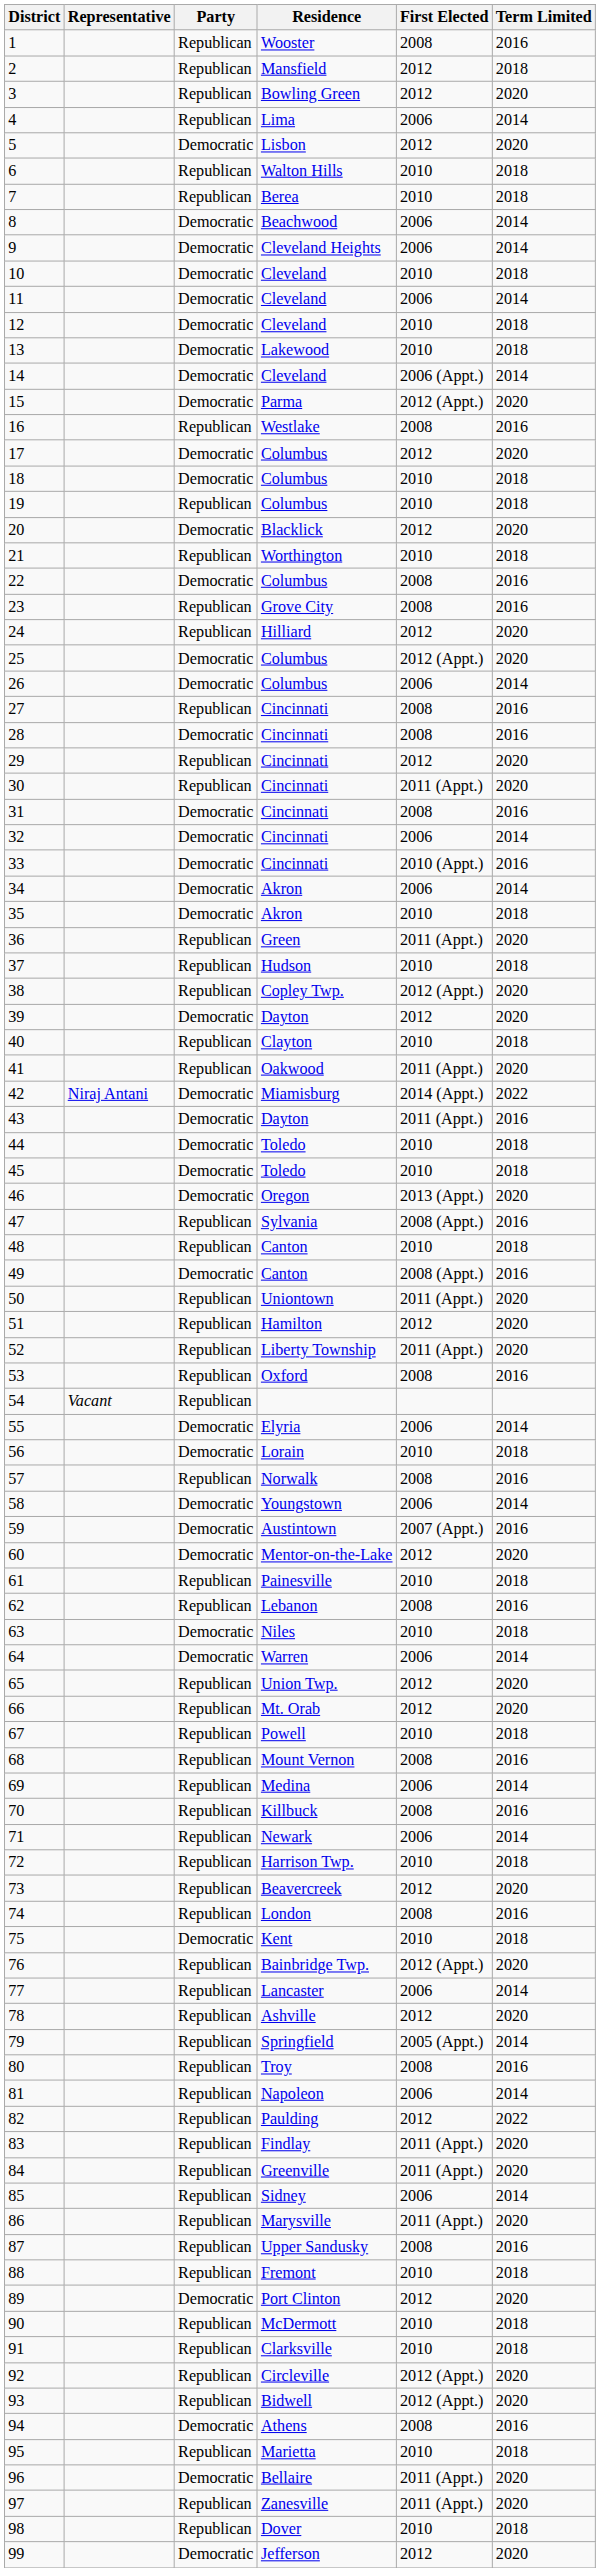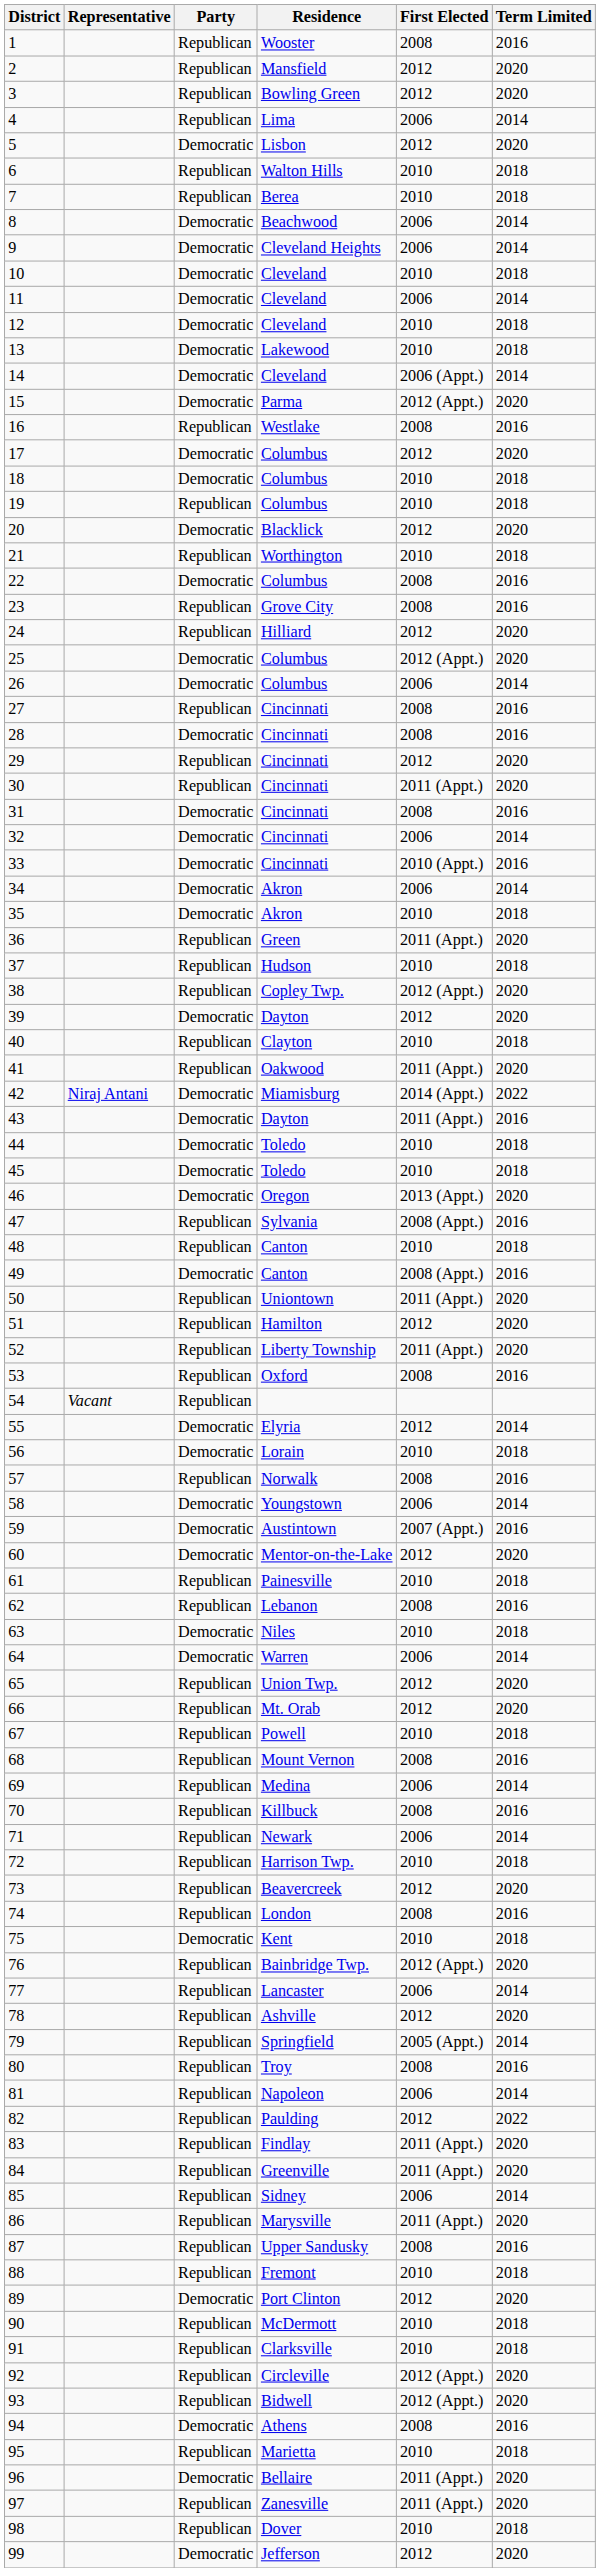 <table class="wikitable sortable">
 <tr>
 <th>District</th>
 <th>Representative</th>
 <th>Party</th>
 <th>Residence</th>
 <th>First Elected</th>
 <th>Term Limited</th>
 </tr>
 <tr>
 <td>1</td>
 <td></td>
 <td>Republican</td>
 <td><a href='#'>Wooster</a></td>
 <td>2008</td>
 <td>2016</td>
 </tr>
 <tr>
 <td>2</td>
 <td></td>
 <td>Republican</td>
 <td><a href='#'>Mansfield</a></td>
 <td>2012</td>
-<td>2018</td>
+<td>2020</td>
 </tr>
 <tr>
 <td>3</td>
 <td></td>
 <td>Republican</td>
 <td><a href='#'>Bowling Green</a></td>
 <td>2012</td>
 <td>2020</td>
 </tr>
 <tr>
 <td>4</td>
 <td></td>
 <td>Republican</td>
 <td><a href='#'>Lima</a></td>
 <td>2006</td>
 <td>2014</td>
 </tr>
 <tr>
 <td>5</td>
 <td></td>
 <td>Democratic</td>
 <td><a href='#'>Lisbon</a></td>
 <td>2012</td>
 <td>2020</td>
 </tr>
 <tr>
 <td>6</td>
 <td></td>
 <td>Republican</td>
 <td><a href='#'>Walton Hills</a></td>
 <td>2010</td>
 <td>2018</td>
 </tr>
 <tr>
 <td>7</td>
 <td></td>
 <td>Republican</td>
 <td><a href='#'>Berea</a></td>
 <td>2010</td>
 <td>2018</td>
 </tr>
 <tr>
 <td>8</td>
 <td></td>
 <td>Democratic</td>
 <td><a href='#'>Beachwood</a></td>
 <td>2006</td>
 <td>2014</td>
 </tr>
 <tr>
 <td>9</td>
 <td></td>
 <td>Democratic</td>
 <td><a href='#'>Cleveland Heights</a></td>
 <td>2006</td>
 <td>2014</td>
 </tr>
 <tr>
 <td>10</td>
 <td></td>
 <td>Democratic</td>
 <td><a href='#'>Cleveland</a></td>
 <td>2010</td>
 <td>2018</td>
 </tr>
 <tr>
 <td>11</td>
 <td></td>
 <td>Democratic</td>
 <td><a href='#'>Cleveland</a></td>
 <td>2006</td>
 <td>2014</td>
 </tr>
 <tr>
 <td>12</td>
 <td></td>
 <td>Democratic</td>
 <td><a href='#'>Cleveland</a></td>
 <td>2010</td>
 <td>2018</td>
 </tr>
 <tr>
 <td>13</td>
 <td></td>
 <td>Democratic</td>
 <td><a href='#'>Lakewood</a></td>
 <td>2010</td>
 <td>2018</td>
 </tr>
 <tr>
 <td>14</td>
 <td></td>
 <td>Democratic</td>
 <td><a href='#'>Cleveland</a></td>
 <td>2006 (Appt.)</td>
 <td>2014</td>
 </tr>
 <tr>
 <td>15</td>
 <td></td>
 <td>Democratic</td>
 <td><a href='#'>Parma</a></td>
 <td>2012 (Appt.)</td>
 <td>2020</td>
 </tr>
 <tr>
 <td>16</td>
 <td></td>
 <td>Republican</td>
 <td><a href='#'>Westlake</a></td>
 <td>2008</td>
 <td>2016</td>
 </tr>
 <tr>
 <td>17</td>
 <td></td>
 <td>Democratic</td>
 <td><a href='#'>Columbus</a></td>
 <td>2012</td>
 <td>2020</td>
 </tr>
 <tr>
 <td>18</td>
 <td></td>
 <td>Democratic</td>
 <td><a href='#'>Columbus</a></td>
 <td>2010</td>
 <td>2018</td>
 </tr>
 <tr>
 <td>19</td>
 <td></td>
 <td>Republican</td>
 <td><a href='#'>Columbus</a></td>
 <td>2010</td>
 <td>2018</td>
 </tr>
 <tr>
 <td>20</td>
 <td></td>
 <td>Democratic</td>
 <td><a href='#'>Blacklick</a></td>
 <td>2012</td>
 <td>2020</td>
 </tr>
 <tr>
 <td>21</td>
 <td></td>
 <td>Republican</td>
 <td><a href='#'>Worthington</a></td>
 <td>2010</td>
 <td>2018</td>
 </tr>
 <tr>
 <td>22</td>
 <td></td>
 <td>Democratic</td>
 <td><a href='#'>Columbus</a></td>
 <td>2008</td>
 <td>2016</td>
 </tr>
 <tr>
 <td>23</td>
 <td></td>
 <td>Republican</td>
 <td><a href='#'>Grove City</a></td>
 <td>2008</td>
 <td>2016</td>
 </tr>
 <tr>
 <td>24</td>
 <td></td>
 <td>Republican</td>
 <td><a href='#'>Hilliard</a></td>
 <td>2012</td>
 <td>2020</td>
 </tr>
 <tr>
 <td>25</td>
 <td></td>
 <td>Democratic</td>
 <td><a href='#'>Columbus</a></td>
 <td>2012 (Appt.)</td>
 <td>2020</td>
 </tr>
 <tr>
 <td>26</td>
 <td></td>
 <td>Democratic</td>
 <td><a href='#'>Columbus</a></td>
 <td>2006</td>
 <td>2014</td>
 </tr>
 <tr>
 <td>27</td>
 <td></td>
 <td>Republican</td>
 <td><a href='#'>Cincinnati</a></td>
 <td>2008</td>
 <td>2016</td>
 </tr>
 <tr>
 <td>28</td>
 <td></td>
 <td>Democratic</td>
 <td><a href='#'>Cincinnati</a></td>
 <td>2008</td>
 <td>2016</td>
 </tr>
 <tr>
 <td>29</td>
 <td></td>
 <td>Republican</td>
 <td><a href='#'>Cincinnati</a></td>
 <td>2012</td>
 <td>2020</td>
 </tr>
 <tr>
 <td>30</td>
 <td></td>
 <td>Republican</td>
 <td><a href='#'>Cincinnati</a></td>
 <td>2011 (Appt.)</td>
 <td>2020</td>
 </tr>
 <tr>
 <td>31</td>
 <td></td>
 <td>Democratic</td>
 <td><a href='#'>Cincinnati</a></td>
 <td>2008</td>
 <td>2016</td>
 </tr>
 <tr>
 <td>32</td>
 <td></td>
 <td>Democratic</td>
 <td><a href='#'>Cincinnati</a></td>
 <td>2006</td>
 <td>2014</td>
 </tr>
 <tr>
 <td>33</td>
 <td></td>
 <td>Democratic</td>
 <td><a href='#'>Cincinnati</a></td>
 <td>2010 (Appt.)</td>
 <td>2016</td>
 </tr>
 <tr>
 <td>34</td>
 <td></td>
 <td>Democratic</td>
 <td><a href='#'>Akron</a></td>
 <td>2006</td>
 <td>2014</td>
 </tr>
 <tr>
 <td>35</td>
 <td></td>
 <td>Democratic</td>
 <td><a href='#'>Akron</a></td>
 <td>2010</td>
 <td>2018</td>
 </tr>
 <tr>
 <td>36</td>
 <td></td>
 <td>Republican</td>
 <td><a href='#'>Green</a></td>
 <td>2011 (Appt.)</td>
 <td>2020</td>
 </tr>
 <tr>
 <td>37</td>
 <td></td>
 <td>Republican</td>
 <td><a href='#'>Hudson</a></td>
 <td>2010</td>
 <td>2018</td>
 </tr>
 <tr>
 <td>38</td>
 <td></td>
 <td>Republican</td>
 <td><a href='#'>Copley Twp.</a></td>
 <td>2012 (Appt.)</td>
 <td>2020</td>
 </tr>
 <tr>
 <td>39</td>
 <td></td>
 <td>Democratic</td>
 <td><a href='#'>Dayton</a></td>
 <td>2012</td>
 <td>2020</td>
 </tr>
 <tr>
 <td>40</td>
 <td></td>
 <td>Republican</td>
 <td><a href='#'>Clayton</a></td>
 <td>2010</td>
 <td>2018</td>
 </tr>
 <tr>
 <td>41</td>
 <td></td>
 <td>Republican</td>
 <td><a href='#'>Oakwood</a></td>
 <td>2011 (Appt.)</td>
 <td>2020</td>
 </tr>
 <tr>
 <td>42</td>
 <td><a href='#'>Niraj Antani</a></td>
 <td>Democratic</td>
 <td><a href='#'>Miamisburg</a></td>
 <td>2014 (Appt.)</td>
 <td>2022</td>
 </tr>
 <tr>
 <td>43</td>
 <td></td>
 <td>Democratic</td>
 <td><a href='#'>Dayton</a></td>
 <td>2011 (Appt.)</td>
 <td>2016</td>
 </tr>
 <tr>
 <td>44</td>
 <td></td>
 <td>Democratic</td>
 <td><a href='#'>Toledo</a></td>
 <td>2010</td>
 <td>2018</td>
 </tr>
 <tr>
 <td>45</td>
 <td></td>
 <td>Democratic</td>
 <td><a href='#'>Toledo</a></td>
 <td>2010</td>
 <td>2018</td>
 </tr>
 <tr>
 <td>46</td>
 <td></td>
 <td>Democratic</td>
 <td><a href='#'>Oregon</a></td>
 <td>2013 (Appt.)</td>
 <td>2020</td>
 </tr>
 <tr>
 <td>47</td>
 <td></td>
 <td>Republican</td>
 <td><a href='#'>Sylvania</a></td>
 <td>2008 (Appt.)</td>
 <td>2016</td>
 </tr>
 <tr>
 <td>48</td>
 <td></td>
 <td>Republican</td>
 <td><a href='#'>Canton</a></td>
 <td>2010</td>
 <td>2018</td>
 </tr>
 <tr>
 <td>49</td>
 <td></td>
 <td>Democratic</td>
 <td><a href='#'>Canton</a></td>
 <td>2008 (Appt.)</td>
 <td>2016</td>
 </tr>
 <tr>
 <td>50</td>
 <td></td>
 <td>Republican</td>
 <td><a href='#'>Uniontown</a></td>
 <td>2011 (Appt.)</td>
 <td>2020</td>
 </tr>
 <tr>
 <td>51</td>
 <td></td>
 <td>Republican</td>
 <td><a href='#'>Hamilton</a></td>
 <td>2012</td>
 <td>2020</td>
 </tr>
 <tr>
 <td>52</td>
 <td></td>
 <td>Republican</td>
 <td><a href='#'>Liberty Township</a></td>
 <td>2011 (Appt.)</td>
 <td>2020</td>
 </tr>
 <tr>
 <td>53</td>
 <td></td>
 <td>Republican</td>
 <td><a href='#'>Oxford</a></td>
 <td>2008</td>
 <td>2016</td>
 </tr>
 <tr>
 <td>54</td>
 <td><em>Vacant</em></td>
 <td>Republican</td>
 <td></td>
 <td></td>
 <td></td>
 </tr>
 <tr>
 <td>55</td>
 <td></td>
 <td>Democratic</td>
 <td><a href='#'>Elyria</a></td>
-<td>2006</td>
+<td>2012</td>
 <td>2014</td>
 </tr>
 <tr>
 <td>56</td>
 <td></td>
 <td>Democratic</td>
 <td><a href='#'>Lorain</a></td>
 <td>2010</td>
 <td>2018</td>
 </tr>
 <tr>
 <td>57</td>
 <td></td>
 <td>Republican</td>
 <td><a href='#'>Norwalk</a></td>
 <td>2008</td>
 <td>2016</td>
 </tr>
 <tr>
 <td>58</td>
 <td></td>
 <td>Democratic</td>
 <td><a href='#'>Youngstown</a></td>
 <td>2006</td>
 <td>2014</td>
 </tr>
 <tr>
 <td>59</td>
 <td></td>
 <td>Democratic</td>
 <td><a href='#'>Austintown</a></td>
 <td>2007 (Appt.)</td>
 <td>2016</td>
 </tr>
 <tr>
 <td>60</td>
 <td></td>
 <td>Democratic</td>
 <td><a href='#'>Mentor-on-the-Lake</a></td>
 <td>2012</td>
 <td>2020</td>
 </tr>
 <tr>
 <td>61</td>
 <td></td>
 <td>Republican</td>
 <td><a href='#'>Painesville</a></td>
 <td>2010</td>
 <td>2018</td>
 </tr>
 <tr>
 <td>62</td>
 <td></td>
 <td>Republican</td>
 <td><a href='#'>Lebanon</a></td>
 <td>2008</td>
 <td>2016</td>
 </tr>
 <tr>
 <td>63</td>
 <td></td>
 <td>Democratic</td>
 <td><a href='#'>Niles</a></td>
 <td>2010</td>
 <td>2018</td>
 </tr>
 <tr>
 <td>64</td>
 <td></td>
 <td>Democratic</td>
 <td><a href='#'>Warren</a></td>
 <td>2006</td>
 <td>2014</td>
 </tr>
 <tr>
 <td>65</td>
 <td></td>
 <td>Republican</td>
 <td><a href='#'>Union Twp.</a></td>
 <td>2012</td>
 <td>2020</td>
 </tr>
 <tr>
 <td>66</td>
 <td></td>
 <td>Republican</td>
 <td><a href='#'>Mt. Orab</a></td>
 <td>2012</td>
 <td>2020</td>
 </tr>
 <tr>
 <td>67</td>
 <td></td>
 <td>Republican</td>
 <td><a href='#'>Powell</a></td>
 <td>2010</td>
 <td>2018</td>
 </tr>
 <tr>
 <td>68</td>
 <td></td>
 <td>Republican</td>
 <td><a href='#'>Mount Vernon</a></td>
 <td>2008</td>
 <td>2016</td>
 </tr>
 <tr>
 <td>69</td>
 <td></td>
 <td>Republican</td>
 <td><a href='#'>Medina</a></td>
 <td>2006</td>
 <td>2014</td>
 </tr>
 <tr>
 <td>70</td>
 <td></td>
 <td>Republican</td>
 <td><a href='#'>Killbuck</a></td>
 <td>2008</td>
 <td>2016</td>
 </tr>
 <tr>
 <td>71</td>
 <td></td>
 <td>Republican</td>
 <td><a href='#'>Newark</a></td>
 <td>2006</td>
 <td>2014</td>
 </tr>
 <tr>
 <td>72</td>
 <td></td>
 <td>Republican</td>
 <td><a href='#'>Harrison Twp.</a></td>
 <td>2010</td>
 <td>2018</td>
 </tr>
 <tr>
 <td>73</td>
 <td></td>
 <td>Republican</td>
 <td><a href='#'>Beavercreek</a></td>
 <td>2012</td>
 <td>2020</td>
 </tr>
 <tr>
 <td>74</td>
 <td></td>
 <td>Republican</td>
 <td><a href='#'>London</a></td>
 <td>2008</td>
 <td>2016</td>
 </tr>
 <tr>
 <td>75</td>
 <td></td>
 <td>Democratic</td>
 <td><a href='#'>Kent</a></td>
 <td>2010</td>
 <td>2018</td>
 </tr>
 <tr>
 <td>76</td>
 <td></td>
 <td>Republican</td>
 <td><a href='#'>Bainbridge Twp.</a></td>
 <td>2012 (Appt.)</td>
 <td>2020</td>
 </tr>
 <tr>
 <td>77</td>
 <td></td>
 <td>Republican</td>
 <td><a href='#'>Lancaster</a></td>
 <td>2006</td>
 <td>2014</td>
 </tr>
 <tr>
 <td>78</td>
 <td></td>
 <td>Republican</td>
 <td><a href='#'>Ashville</a></td>
 <td>2012</td>
 <td>2020</td>
 </tr>
 <tr>
 <td>79</td>
 <td></td>
 <td>Republican</td>
 <td><a href='#'>Springfield</a></td>
 <td>2005 (Appt.)</td>
 <td>2014</td>
 </tr>
 <tr>
 <td>80</td>
 <td></td>
 <td>Republican</td>
 <td><a href='#'>Troy</a></td>
 <td>2008</td>
 <td>2016</td>
 </tr>
 <tr>
 <td>81</td>
 <td></td>
 <td>Republican</td>
 <td><a href='#'>Napoleon</a></td>
 <td>2006</td>
 <td>2014</td>
 </tr>
 <tr>
 <td>82</td>
 <td></td>
 <td>Republican</td>
 <td><a href='#'>Paulding</a></td>
 <td>2012</td>
 <td>2022</td>
 </tr>
 <tr>
 <td>83</td>
 <td></td>
 <td>Republican</td>
 <td><a href='#'>Findlay</a></td>
 <td>2011 (Appt.)</td>
 <td>2020</td>
 </tr>
 <tr>
 <td>84</td>
 <td></td>
 <td>Republican</td>
 <td><a href='#'>Greenville</a></td>
 <td>2011 (Appt.)</td>
 <td>2020</td>
 </tr>
 <tr>
 <td>85</td>
 <td></td>
 <td>Republican</td>
 <td><a href='#'>Sidney</a></td>
 <td>2006</td>
 <td>2014</td>
 </tr>
 <tr>
 <td>86</td>
 <td></td>
 <td>Republican</td>
 <td><a href='#'>Marysville</a></td>
 <td>2011 (Appt.)</td>
 <td>2020</td>
 </tr>
 <tr>
 <td>87</td>
 <td></td>
 <td>Republican</td>
 <td><a href='#'>Upper Sandusky</a></td>
 <td>2008</td>
 <td>2016</td>
 </tr>
 <tr>
 <td>88</td>
 <td></td>
 <td>Republican</td>
 <td><a href='#'>Fremont</a></td>
 <td>2010</td>
 <td>2018</td>
 </tr>
 <tr>
 <td>89</td>
 <td></td>
 <td>Democratic</td>
 <td><a href='#'>Port Clinton</a></td>
 <td>2012</td>
 <td>2020</td>
 </tr>
 <tr>
 <td>90</td>
 <td></td>
 <td>Republican</td>
 <td><a href='#'>McDermott</a></td>
 <td>2010</td>
 <td>2018</td>
 </tr>
 <tr>
 <td>91</td>
 <td></td>
 <td>Republican</td>
 <td><a href='#'>Clarksville</a></td>
 <td>2010</td>
 <td>2018</td>
 </tr>
 <tr>
 <td>92</td>
 <td></td>
 <td>Republican</td>
 <td><a href='#'>Circleville</a></td>
 <td>2012 (Appt.)</td>
 <td>2020</td>
 </tr>
 <tr>
 <td>93</td>
 <td></td>
 <td>Republican</td>
 <td><a href='#'>Bidwell</a></td>
 <td>2012 (Appt.)</td>
 <td>2020</td>
 </tr>
 <tr>
 <td>94</td>
 <td></td>
 <td>Democratic</td>
 <td><a href='#'>Athens</a></td>
 <td>2008</td>
 <td>2016</td>
 </tr>
 <tr>
 <td>95</td>
 <td></td>
 <td>Republican</td>
 <td><a href='#'>Marietta</a></td>
 <td>2010</td>
 <td>2018</td>
 </tr>
 <tr>
 <td>96</td>
 <td></td>
 <td>Democratic</td>
 <td><a href='#'>Bellaire</a></td>
 <td>2011 (Appt.)</td>
 <td>2020</td>
 </tr>
 <tr>
 <td>97</td>
 <td></td>
 <td>Republican</td>
 <td><a href='#'>Zanesville</a></td>
 <td>2011 (Appt.)</td>
 <td>2020</td>
 </tr>
 <tr>
 <td>98</td>
 <td></td>
 <td>Republican</td>
 <td><a href='#'>Dover</a></td>
 <td>2010</td>
 <td>2018</td>
 </tr>
 <tr>
 <td>99</td>
 <td></td>
 <td>Democratic</td>
 <td><a href='#'>Jefferson</a></td>
 <td>2012</td>
 <td>2020</td>
 </tr>
 </table>
